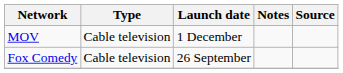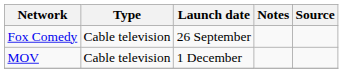 <table class="wikitable sortable">
 <tr>
 <th>Network</th>
 <th>Type</th>
 <th>Launch date</th>
 <th>Notes</th>
 <th>Source</th>
 </tr>
 <tr>
+<td><a href='#'>Fox Comedy</a></td>
+<td>Cable television</td>
+<td>26 September</td>
+<td></td>
+<td></td>
+</tr>
+<tr>
 <td><a href='#'>MOV</a></td>
 <td>Cable television</td>
 <td>1 December</td>
 <td></td>
 <td></td>
 </tr>
 <tr>
-<td><a href='#'>Fox Comedy</a></td>
-<td>Cable television</td>
-<td>26 September</td>
-<td></td>
-<td></td>
-</tr>
-<tr>
 </tr>
 </table>
